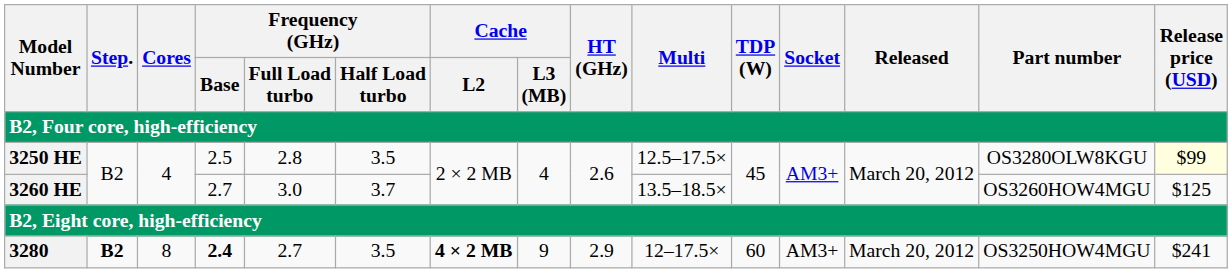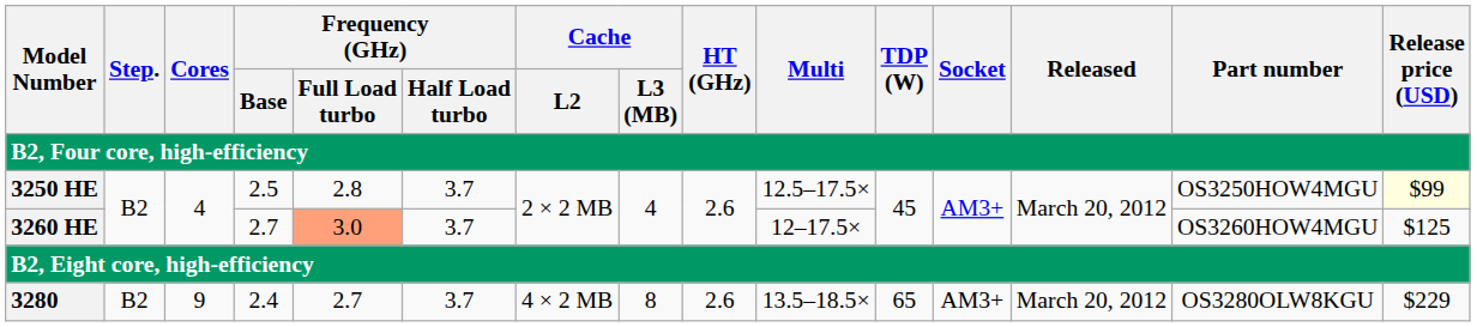 <table class="wikitable" style="text-align:center;">
 <tr>
 <th rowspan="2">Model<br>Number</th>
 <th rowspan="2"><a href='#'>Step</a>.</th>
 <th rowspan="2"><a href='#'>Cores</a></th>
 <th colspan="3">Frequency<br>(GHz)</th>
 <th colspan="2"><a href='#'>Cache</a></th>
 <th rowspan="2"><a href='#'>HT</a><br>(GHz)</th>
 <th rowspan="2"><a href='#'>Multi</a></th>
 <th rowspan="2"><a href='#'>TDP</a><br>(W)</th>
 <th rowspan="2"><a href='#'>Socket</a></th>
 <th rowspan="2">Released</th>
 <th rowspan="2">Part number</th>
 <th rowspan="2">Release<br>price<br>(<a href='#'>USD</a>)</th>
 </tr>
 <tr>
 <th>Base</th>
 <th>Full Load<br>turbo</th>
 <th>Half Load<br>turbo</th>
 <th>L2</th>
 <th>L3<br>(MB)</th>
 </tr>
 <tr>
 <td colspan="15"  style="background:#096; color:white; text-align:left;"><strong>B2, Four core, high-efficiency</strong></td>
 </tr>
 <tr>
 <th style="text-align:left;">3250 HE</th>
 <td rowspan="2">B2</td>
 <td rowspan="2">4</td>
 <td>2.5</td>
 <td>2.8</td>
-<td>3.5</td>
+<td>3.7</td>
 <td rowspan="2">2 × 2 MB</td>
 <td rowspan="2">4</td>
 <td rowspan="2">2.6</td>
 <td>12.5–17.5×</td>
 <td rowspan="2">45</td>
 <td rowspan="2"><a href='#'>AM3+</a></td>
 <td rowspan="2">March 20, 2012</td>
-<td>OS3280OLW8KGU</td>
+<td>OS3250HOW4MGU</td>
 <td style="background: lightyellow;">$99</td>
 </tr>
 <tr>
 <th style="text-align:left;">3260 HE</th>
 <td>2.7</td>
-<td>3.0</td>
+<td style="background: lightsalmon;">3.0</td>
 <td>3.7</td>
-<td>13.5–18.5×</td>
+<td>12–17.5×</td>
 <td>OS3260HOW4MGU</td>
 <td>$125</td>
 </tr>
 <tr>
 <td colspan="15"  style="background:#096; color:white; text-align:left;"><strong>B2, Eight core, high-efficiency</strong></td>
 </tr>
 <tr>
 <th style="text-align:left;">3280</th>
-<td><strong>B2</strong></td>
+<td>B2</td>
+<td>9</td>
+<td>2.4</td>
+<td>2.7</td>
+<td>3.7</td>
+<td>4 × 2 MB</td>
 <td>8</td>
-<td><strong>2.4</strong></td>
-<td>2.7</td>
-<td>3.5</td>
-<td><strong>4 × 2 MB</strong></td>
-<td>9</td>
-<td>2.9</td>
-<td>12–17.5×</td>
-<td>60</td>
+<td>2.6</td>
+<td>13.5–18.5×</td>
+<td>65</td>
 <td>AM3+</td>
 <td>March 20, 2012</td>
-<td>OS3250HOW4MGU</td>
-<td>$241</td>
+<td>OS3280OLW8KGU</td>
+<td>$229</td>
 </tr>
 </table>
